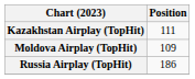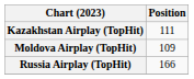 <table class="wikitable sortable plainrowheaders" style="text-align:center">
 <tr>
 <th scope="col">Chart (2023)</th>
 <th scope="col">Position</th>
 </tr>
 <tr>
 <th scope="row">Kazakhstan Airplay (TopHit)</th>
 <td>111</td>
 </tr>
 <tr>
 <th scope="row">Moldova Airplay (TopHit)</th>
 <td>109</td>
 </tr>
 <tr>
 <th scope="row">Russia Airplay (TopHit)</th>
-<td>186</td>
+<td>166</td>
 </tr>
 <tr>
 </tr>
 </table>
